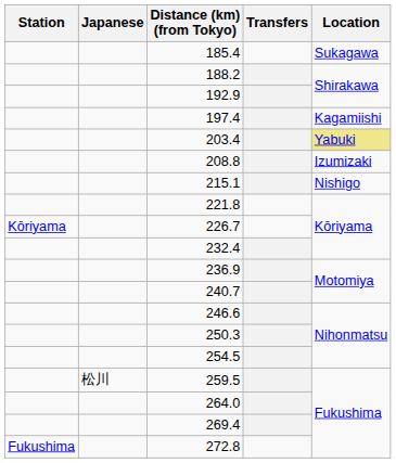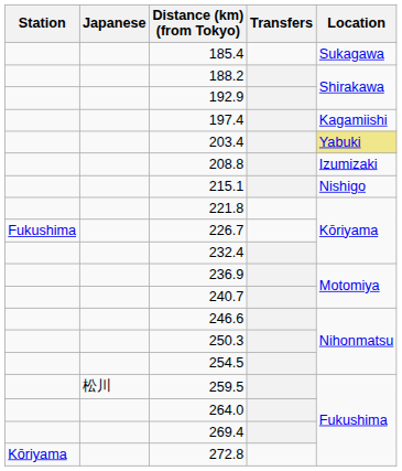 <table class="wikitable">
 <tr>
 <th>Station</th>
 <th>Japanese</th>
 <th>Distance (km)<br>(from Tokyo)</th>
 <th>Transfers</th>
 <th>Location</th>
 </tr>
 <tr>
 <td></td>
 <td></td>
 <td align="right">185.4</td>
 <td></td>
 <td><a href='#'>Sukagawa</a></td>
 </tr>
 <tr>
 <td></td>
 <td></td>
 <td align="right">188.2</td>
 <th></th>
 <td rowspan="2"><a href='#'>Shirakawa</a></td>
 </tr>
 <tr>
 <td></td>
 <td></td>
 <td align="right">192.9</td>
 <th></th>
 </tr>
 <tr>
 <td></td>
 <td></td>
 <td align="right">197.4</td>
 <th></th>
 <td><a href='#'>Kagamiishi</a></td>
 </tr>
 <tr>
 <td></td>
 <td></td>
 <td align="right">203.4</td>
 <th></th>
 <td style="background: khaki;"><a href='#'>Yabuki</a></td>
 </tr>
 <tr>
 <td></td>
 <td></td>
 <td align="right">208.8</td>
 <th></th>
 <td><a href='#'>Izumizaki</a></td>
 </tr>
 <tr>
 <td></td>
 <td></td>
 <td align="right">215.1</td>
 <th></th>
 <td><a href='#'>Nishigo</a></td>
 </tr>
 <tr>
 <td></td>
 <td></td>
 <td align="right">221.8</td>
 <td></td>
 <td rowspan="3"><a href='#'>Kōriyama</a></td>
 </tr>
 <tr>
-<td><a href='#'>Kōriyama</a></td>
+<td><a href='#'>Fukushima</a></td>
 <td></td>
 <td align="right">226.7</td>
 <td></td>
 </tr>
 <tr>
 <td></td>
 <td></td>
 <td align="right">232.4</td>
 <th></th>
 </tr>
 <tr>
 <td></td>
 <td></td>
 <td align="right">236.9</td>
 <th></th>
 <td rowspan="2"><a href='#'>Motomiya</a></td>
 </tr>
 <tr>
 <td></td>
 <td></td>
 <td align="right">240.7</td>
 <th></th>
 </tr>
 <tr>
 <td></td>
 <td></td>
 <td align="right">246.6</td>
 <th></th>
 <td rowspan="3"><a href='#'>Nihonmatsu</a></td>
 </tr>
 <tr>
 <td></td>
 <td></td>
 <td align="right">250.3</td>
 <th></th>
 </tr>
 <tr>
 <td></td>
 <td></td>
 <td align="right">254.5</td>
 <th></th>
 </tr>
 <tr>
 <td></td>
 <td>松川</td>
 <td align="right">259.5</td>
 <th></th>
 <td rowspan="4"><a href='#'>Fukushima</a></td>
 </tr>
 <tr>
 <td></td>
 <td></td>
 <td align="right">264.0</td>
 <th></th>
 </tr>
 <tr>
 <td></td>
 <td></td>
 <td align="right">269.4</td>
 <th></th>
 </tr>
 <tr>
-<td><a href='#'>Fukushima</a></td>
+<td><a href='#'>Kōriyama</a></td>
 <td></td>
 <td align="right">272.8</td>
 <td></td>
 </tr>
 </table>
